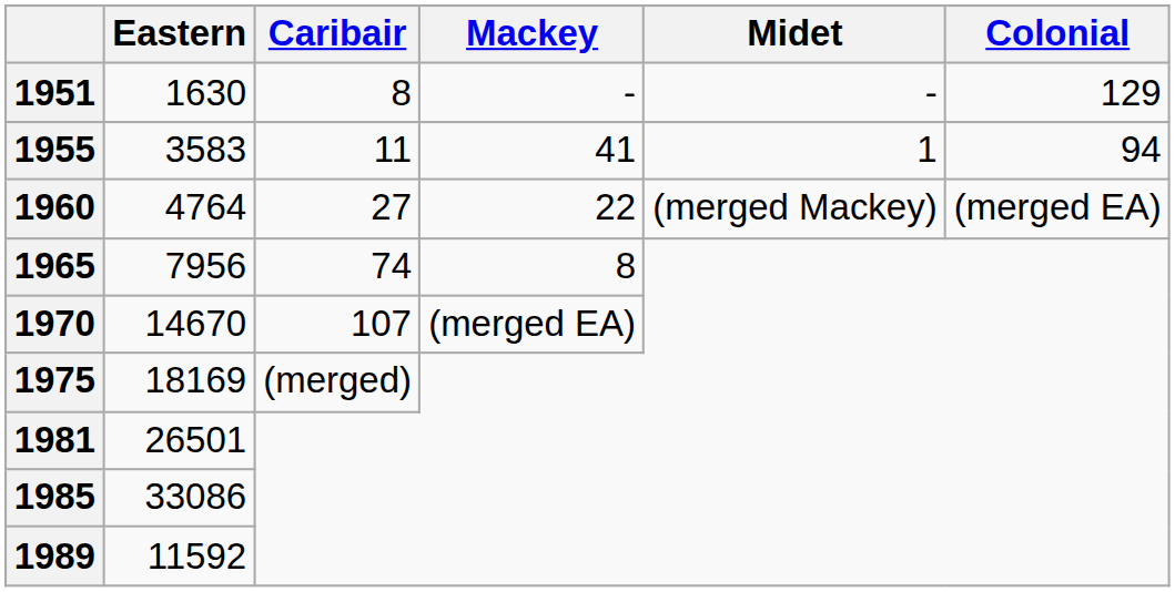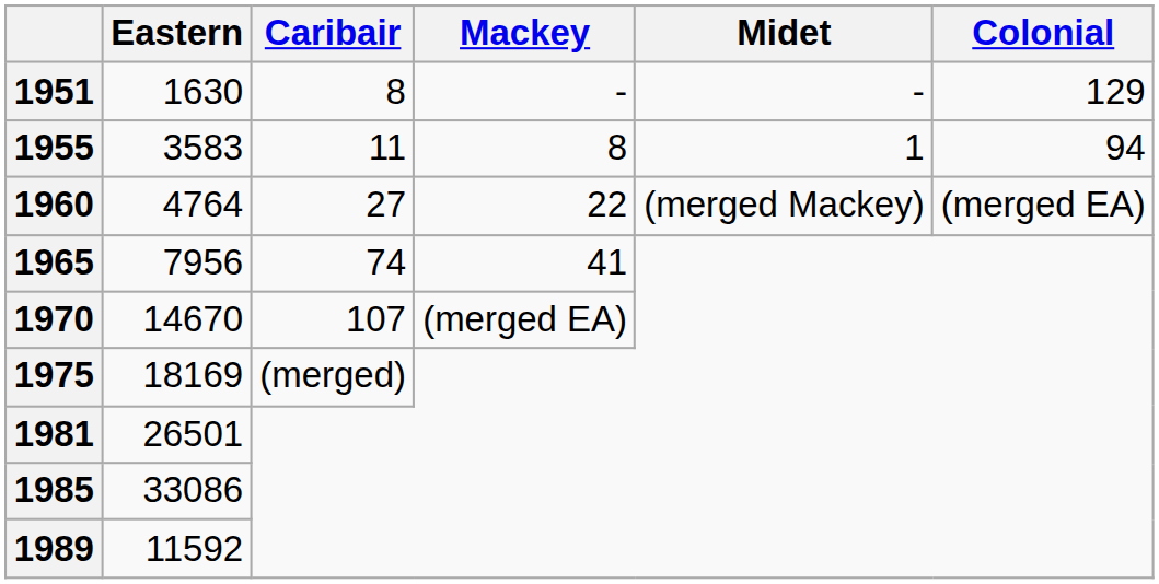 <table class="wikitable">
 <tr>
 <th></th>
 <th>Eastern</th>
 <th><a href='#'>Caribair</a></th>
 <th><a href='#'>Mackey</a></th>
 <th>Midet</th>
 <th><a href='#'>Colonial</a></th>
 </tr>
 <tr style="text-align:right;">
 <th scope="row">1951</th>
 <td>1630</td>
 <td>8</td>
 <td>-</td>
 <td>-</td>
 <td>129</td>
 </tr>
 <tr style="text-align:right;">
 <th scope="row">1955</th>
 <td>3583</td>
 <td>11</td>
-<td>41</td>
+<td>8</td>
 <td>1</td>
 <td>94</td>
 </tr>
 <tr style="text-align:right;">
 <th scope="row">1960</th>
 <td>4764</td>
 <td>27</td>
 <td>22</td>
 <td>(merged Mackey)</td>
 <td>(merged EA)</td>
 </tr>
 <tr style="text-align:right;">
 <th scope="row">1965</th>
 <td>7956</td>
 <td>74</td>
-<td>8</td>
+<td>41</td>
 </tr>
 <tr style="text-align:right;">
 <th scope="row">1970</th>
 <td>14670</td>
 <td>107</td>
 <td>(merged EA)</td>
 </tr>
 <tr style="text-align:right;">
 <th scope="row">1975</th>
 <td>18169</td>
 <td>(merged)</td>
 </tr>
 <tr style="text-align:right;">
 <th scope="row">1981</th>
 <td>26501</td>
 </tr>
 <tr style="text-align:right;">
 <th scope="row">1985</th>
 <td>33086</td>
 </tr>
 <tr style="text-align:right;">
 <th scope="row">1989</th>
 <td>11592</td>
 </tr>
 </table>
